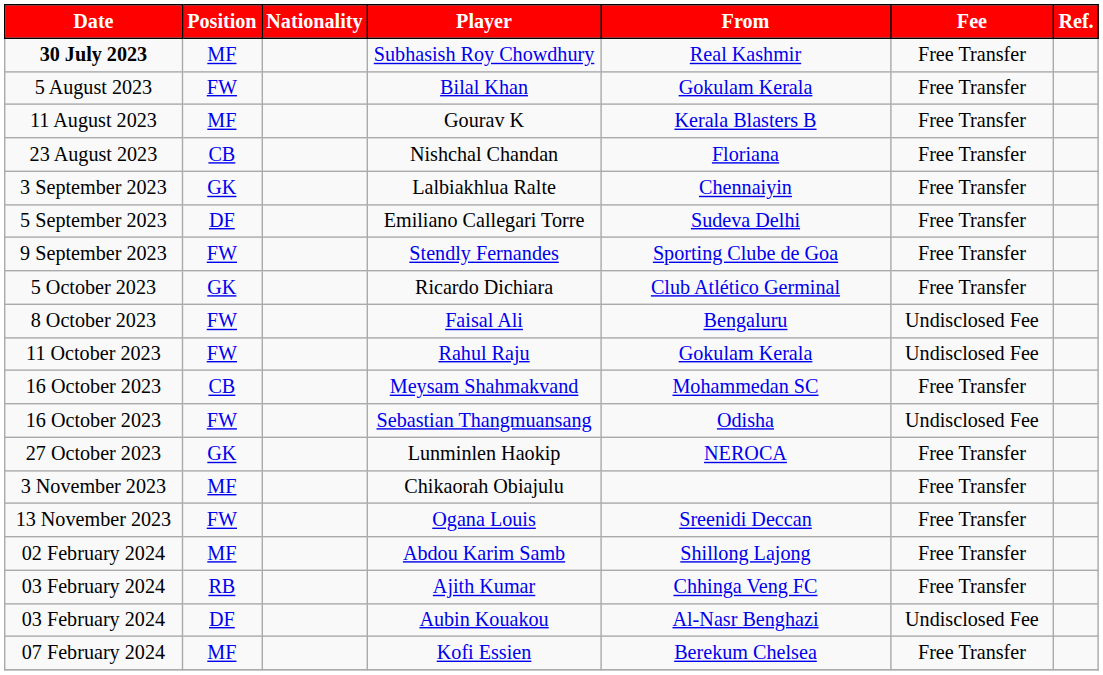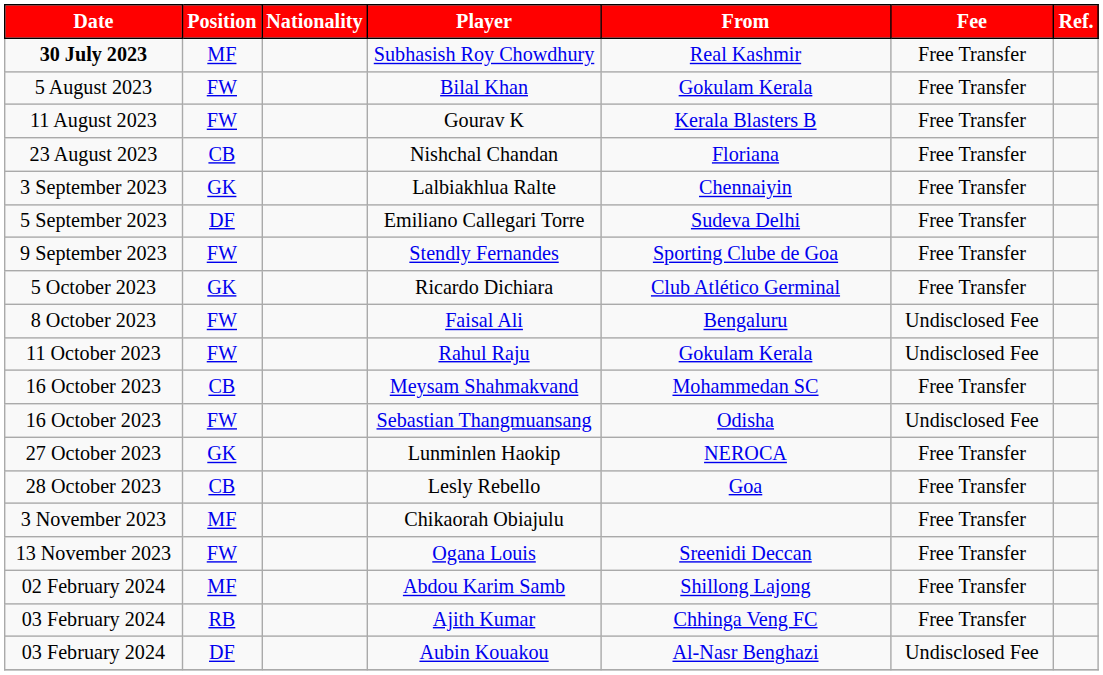 <table class="wikitable" style="text-align:center; font-size:90%; ">
 <tr>
 <th style="background:#FF0000;color:white;border:1px solid black; width:120px;">Date</th>
 <th style="background:#FF0000;color:white;border:1px solid black; width:50px;">Position</th>
 <th style="background:#FF0000;color:white;border:1px solid black; width:50px;">Nationality</th>
 <th style="background:#FF0000;color:white;border:1px solid black; width:160px;">Player</th>
 <th style="background:#FF0000;color:white;border:1px solid black; width:200px;">From</th>
 <th style="background:#FF0000;color:white;border:1px solid black; width:110px;">Fee</th>
 <th style="background:#FF0000;color:white;border:1px solid black; width:25px;">Ref.</th>
 </tr>
 <tr>
 <td><strong>30 July 2023</strong></td>
 <td><a href='#'>MF</a></td>
 <td></td>
 <td><a href='#'>Subhasish Roy Chowdhury</a></td>
 <td> <a href='#'>Real Kashmir</a></td>
 <td>Free Transfer</td>
 <td></td>
 </tr>
 <tr>
 <td>5 August 2023</td>
 <td><a href='#'>FW</a></td>
 <td></td>
 <td><a href='#'>Bilal Khan</a></td>
 <td> <a href='#'>Gokulam Kerala</a></td>
 <td>Free Transfer</td>
 <td></td>
 </tr>
 <tr>
 <td>11 August 2023</td>
-<td><a href='#'>MF</a></td>
+<td><a href='#'>FW</a></td>
 <td></td>
 <td>Gourav K</td>
 <td> <a href='#'>Kerala Blasters B</a></td>
 <td>Free Transfer</td>
 <td></td>
 </tr>
 <tr>
 <td>23 August 2023</td>
 <td><a href='#'>CB</a></td>
 <td></td>
 <td>Nishchal Chandan</td>
 <td> <a href='#'>Floriana</a></td>
 <td>Free Transfer</td>
 <td></td>
 </tr>
 <tr>
 <td>3 September 2023</td>
 <td><a href='#'>GK</a></td>
 <td></td>
 <td>Lalbiakhlua Ralte</td>
 <td> <a href='#'>Chennaiyin</a></td>
 <td>Free Transfer</td>
 <td></td>
 </tr>
 <tr>
 <td>5 September 2023</td>
 <td><a href='#'>DF</a></td>
 <td></td>
 <td>Emiliano Callegari Torre</td>
 <td> <a href='#'>Sudeva Delhi</a></td>
 <td>Free Transfer</td>
 <td></td>
 </tr>
 <tr>
 <td>9 September 2023</td>
 <td><a href='#'>FW</a></td>
 <td></td>
 <td><a href='#'>Stendly Fernandes</a></td>
 <td> <a href='#'>Sporting Clube de Goa</a></td>
 <td>Free Transfer</td>
 <td></td>
 </tr>
 <tr>
 <td>5 October 2023</td>
 <td><a href='#'>GK</a></td>
 <td></td>
 <td>Ricardo Dichiara</td>
 <td> <a href='#'>Club Atlético Germinal</a></td>
 <td>Free Transfer</td>
 <td></td>
 </tr>
 <tr>
 <td>8 October 2023</td>
 <td><a href='#'>FW</a></td>
 <td></td>
 <td><a href='#'>Faisal Ali</a></td>
 <td> <a href='#'>Bengaluru</a></td>
 <td>Undisclosed Fee</td>
 <td></td>
 </tr>
 <tr>
 <td>11 October 2023</td>
 <td><a href='#'>FW</a></td>
 <td></td>
 <td><a href='#'>Rahul Raju</a></td>
 <td> <a href='#'>Gokulam Kerala</a></td>
 <td>Undisclosed Fee</td>
 <td></td>
 </tr>
 <tr>
 <td>16 October 2023</td>
 <td><a href='#'>CB</a></td>
 <td></td>
 <td><a href='#'>Meysam Shahmakvand</a></td>
 <td> <a href='#'>Mohammedan SC</a></td>
 <td>Free Transfer</td>
 <td></td>
 </tr>
 <tr>
 <td>16 October 2023</td>
 <td><a href='#'>FW</a></td>
 <td></td>
 <td><a href='#'>Sebastian Thangmuansang</a></td>
 <td> <a href='#'>Odisha</a></td>
 <td>Undisclosed Fee</td>
 <td></td>
 </tr>
 <tr>
 <td>27 October 2023</td>
 <td><a href='#'>GK</a></td>
 <td></td>
 <td>Lunminlen Haokip</td>
 <td> <a href='#'>NEROCA</a></td>
 <td>Free Transfer</td>
 <td></td>
 </tr>
 <tr>
+<td>28 October 2023</td>
+<td><a href='#'>CB</a></td>
+<td></td>
+<td>Lesly Rebello</td>
+<td> <a href='#'>Goa</a></td>
+<td>Free Transfer</td>
+<td></td>
+</tr>
+<tr>
 <td>3 November 2023</td>
 <td><a href='#'>MF</a></td>
 <td></td>
 <td>Chikaorah Obiajulu</td>
 <td></td>
 <td>Free Transfer</td>
 <td></td>
 </tr>
 <tr>
 <td>13 November 2023</td>
 <td><a href='#'>FW</a></td>
 <td></td>
 <td><a href='#'>Ogana Louis</a></td>
 <td> <a href='#'>Sreenidi Deccan</a></td>
 <td>Free Transfer</td>
 <td></td>
 </tr>
 <tr>
 <td>02 February 2024</td>
 <td><a href='#'>MF</a></td>
 <td></td>
 <td><a href='#'>Abdou Karim Samb</a></td>
 <td> <a href='#'>Shillong Lajong</a></td>
 <td>Free Transfer</td>
 <td></td>
 </tr>
 <tr>
 <td>03 February 2024</td>
 <td><a href='#'>RB</a></td>
 <td></td>
 <td><a href='#'>Ajith Kumar</a></td>
 <td> <a href='#'>Chhinga Veng FC</a></td>
 <td>Free Transfer</td>
 <td></td>
 </tr>
 <tr>
 <td>03 February 2024</td>
 <td><a href='#'>DF</a></td>
 <td></td>
 <td><a href='#'>Aubin Kouakou</a></td>
 <td> <a href='#'>Al-Nasr Benghazi</a></td>
 <td>Undisclosed Fee</td>
 <td></td>
 </tr>
 <tr>
-<td>07 February 2024</td>
-<td><a href='#'>MF</a></td>
-<td></td>
-<td><a href='#'>Kofi Essien</a></td>
-<td> <a href='#'>Berekum Chelsea</a></td>
-<td>Free Transfer</td>
-<td></td>
-</tr>
-<tr>
 </tr>
 </table>
